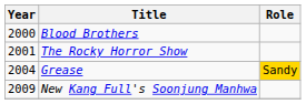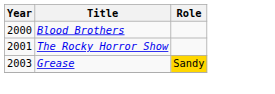 <table class="wikitable">
 <tr>
 <th width=10>Year</th>
 <th>Title</th>
 <th>Role</th>
 </tr>
 <tr>
 <td>2000</td>
 <td><em><a href='#'>Blood Brothers</a></em></td>
 <td></td>
 </tr>
 <tr>
 <td>2001</td>
 <td><em><a href='#'>The Rocky Horror Show</a></em></td>
 <td></td>
 </tr>
 <tr>
-<td>2004</td>
+<td>2003</td>
 <td><em><a href='#'>Grease</a></em></td>
 <td style="background: gold;">Sandy</td>
 </tr>
 <tr>
-<td>2009</td>
-<td><em>New <a href='#'>Kang Full</a>'s <a href='#'>Soonjung Manhwa</a></em></td>
-<td></td>
-</tr>
-<tr>
 </tr>
 </table>
